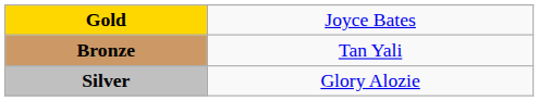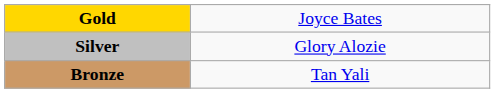 <table class="wikitable" style="text-align:center; " width="35%">
 <tr>
 <td bgcolor="gold"><strong>Gold</strong></td>
 <td><a href='#'>Joyce Bates</a><br>  <small><em></em></small></td>
 </tr>
 <tr>
+<td bgcolor="silver"><strong>Silver</strong></td>
+<td><a href='#'>Glory Alozie</a><br>  <small><em></em></small></td>
+</tr>
+<tr>
 <td bgcolor="CC9966"><strong>Bronze</strong></td>
 <td><a href='#'>Tan Yali</a><br>  <small><em></em></small></td>
 </tr>
-<tr>
-<td bgcolor="silver"><strong>Silver</strong></td>
-<td><a href='#'>Glory Alozie</a><br>  <small><em></em></small></td>
-</tr>
 </table>
